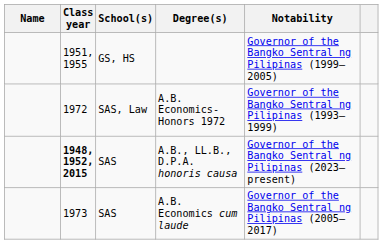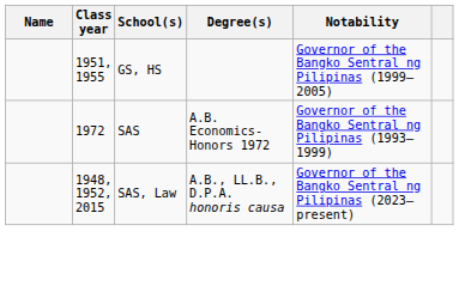 <table class="wikitable sortable" style="width:77%">
 <tr>
 <th style="width:15%;">Name</th>
 <th style="width:5%;">Class year</th>
 <th style="width:5%;">School(s)</th>
 <th>Degree(s)</th>
 <th style="width:*;" class="unsortable">Notability</th>
 <th style="width:5%;" class="unsortable"></th>
 </tr>
 <tr>
 <td></td>
 <td>1951, 1955</td>
 <td>GS, HS</td>
 <td></td>
 <td><a href='#'>Governor of the Bangko Sentral ng Pilipinas</a> (1999–2005)</td>
 <td></td>
 </tr>
 <tr>
 <td></td>
 <td>1972</td>
-<td>SAS, Law</td>
+<td>SAS</td>
 <td>A.B. Economics-Honors 1972</td>
 <td><a href='#'>Governor of the Bangko Sentral ng Pilipinas</a> (1993–1999)</td>
 <td></td>
 </tr>
 <tr>
 <td></td>
-<td><strong>1948, 1952, 2015</strong></td>
-<td>SAS</td>
+<td>1948, 1952, 2015</td>
+<td>SAS, Law</td>
 <td>A.B., LL.B., D.P.A. <em>honoris causa</em></td>
 <td><a href='#'>Governor of the Bangko Sentral ng Pilipinas</a> (2023–present)</td>
 <td></td>
 </tr>
-<tr>
-<td></td>
-<td>1973</td>
-<td>SAS</td>
-<td>A.B. Economics <em>cum laude</em></td>
-<td><a href='#'>Governor of the Bangko Sentral ng Pilipinas</a> (2005–2017)</td>
-<td></td>
-</tr>
 </table>
